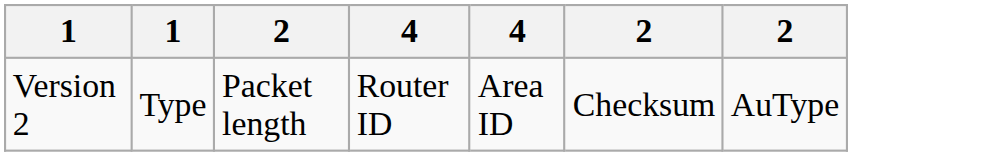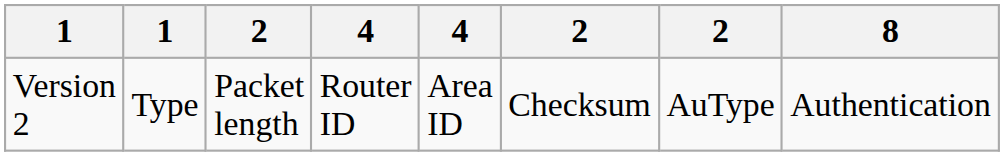 <table class="wikitable  floatright mw-collapsible" style="width: 400px;">
 <tr>
 <th>1</th>
 <th>1</th>
 <th>2</th>
 <th>4</th>
 <th>4</th>
 <th>2</th>
 <th>2</th>
+<th>8</th>
 </tr>
 <tr>
 <td>Version 2</td>
 <td>Type</td>
 <td>Packet length</td>
 <td>Router ID</td>
 <td>Area ID</td>
 <td>Checksum</td>
 <td>AuType</td>
+<td>Authentication</td>
 </tr>
 </table>
